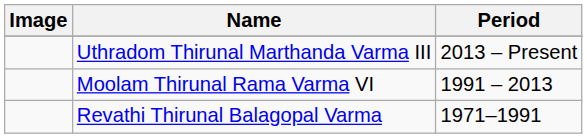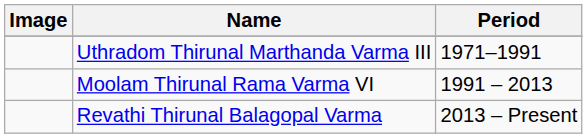 <table class="wikitable">
 <tr>
 <th>Image</th>
 <th>Name</th>
 <th>Period</th>
 </tr>
 <tr>
 </tr>
 <tr>
 <td></td>
 <td><a href='#'>Uthradom Thirunal Marthanda Varma</a> III</td>
-<td>2013 – Present</td>
+<td>1971–1991</td>
 </tr>
 <tr>
 <td></td>
 <td><a href='#'>Moolam Thirunal Rama Varma</a> VI</td>
 <td>1991 – 2013</td>
 </tr>
 <tr>
 <td></td>
 <td><a href='#'>Revathi Thirunal Balagopal Varma</a></td>
-<td>1971–1991</td>
+<td>2013 – Present</td>
 </tr>
 </table>
